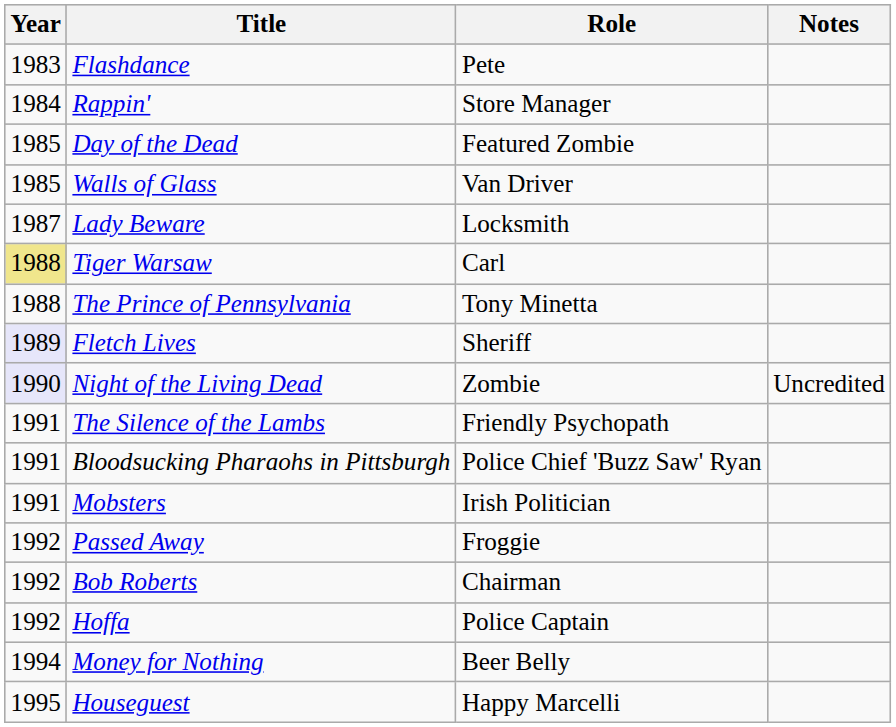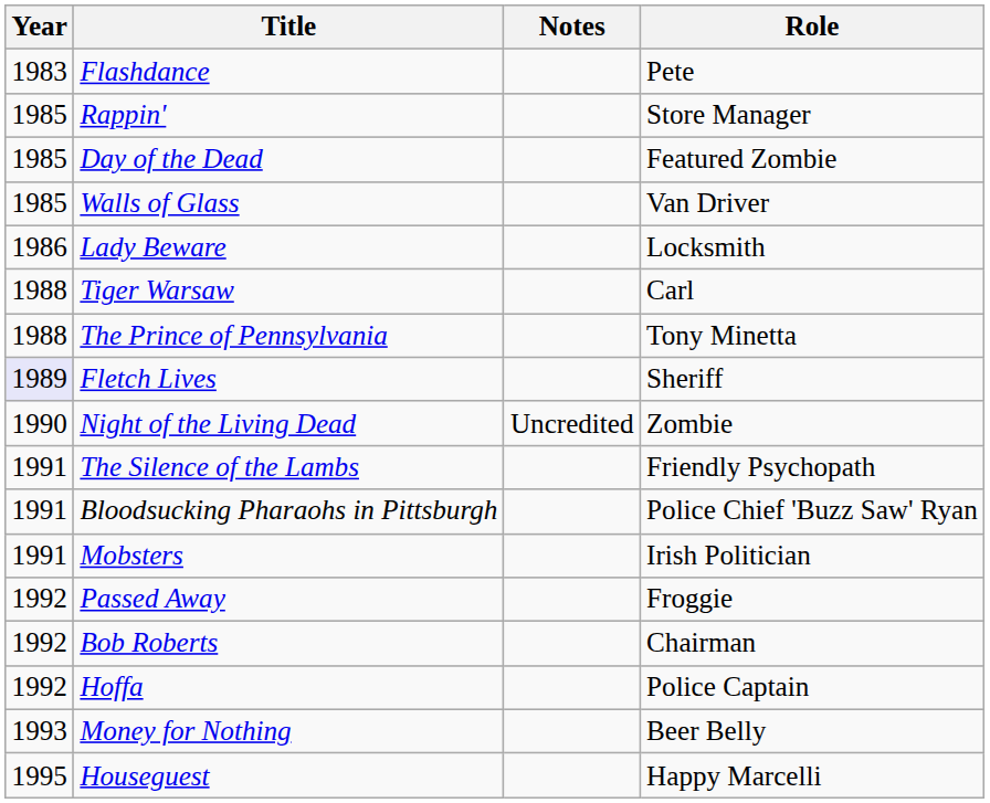 <table class="wikitable">
 <tr>
 <th>Year</th>
 <th>Title</th>
+<th>Notes</th>
 <th>Role</th>
-<th>Notes</th>
 </tr>
 <tr>
 <td>1983</td>
 <td><em><a href='#'>Flashdance</a></em></td>
+<td></td>
 <td>Pete</td>
-<td></td>
 </tr>
 <tr>
-<td>1984</td>
+<td>1985</td>
 <td><em><a href='#'>Rappin'</a></em></td>
+<td></td>
 <td>Store Manager</td>
-<td></td>
 </tr>
 <tr>
 <td>1985</td>
 <td><em><a href='#'>Day of the Dead</a></em></td>
+<td></td>
 <td>Featured Zombie</td>
-<td></td>
 </tr>
 <tr>
 <td>1985</td>
 <td><em><a href='#'>Walls of Glass</a></em></td>
+<td></td>
 <td>Van Driver</td>
-<td></td>
 </tr>
 <tr>
-<td>1987</td>
+<td>1986</td>
 <td><em><a href='#'>Lady Beware</a></em></td>
+<td></td>
 <td>Locksmith</td>
-<td></td>
 </tr>
 <tr>
-<td style="background: khaki;">1988</td>
+<td>1988</td>
 <td><em><a href='#'>Tiger Warsaw</a></em></td>
+<td></td>
 <td>Carl</td>
-<td></td>
 </tr>
 <tr>
 <td>1988</td>
 <td><em><a href='#'>The Prince of Pennsylvania</a></em></td>
+<td></td>
 <td>Tony Minetta</td>
-<td></td>
 </tr>
 <tr>
 <td style="background: lavender;">1989</td>
 <td><em><a href='#'>Fletch Lives</a></em></td>
+<td></td>
 <td>Sheriff</td>
-<td></td>
 </tr>
 <tr>
-<td style="background: lavender;">1990</td>
+<td>1990</td>
 <td><em><a href='#'>Night of the Living Dead</a></em></td>
+<td>Uncredited</td>
 <td>Zombie</td>
-<td>Uncredited</td>
 </tr>
 <tr>
 <td>1991</td>
 <td><em><a href='#'>The Silence of the Lambs</a></em></td>
+<td></td>
 <td>Friendly Psychopath</td>
-<td></td>
 </tr>
 <tr>
 <td>1991</td>
 <td><em>Bloodsucking Pharaohs in Pittsburgh</em></td>
+<td></td>
 <td>Police Chief 'Buzz Saw' Ryan</td>
-<td></td>
 </tr>
 <tr>
 <td>1991</td>
 <td><em><a href='#'>Mobsters</a></em></td>
+<td></td>
 <td>Irish Politician</td>
-<td></td>
 </tr>
 <tr>
 <td>1992</td>
 <td><em><a href='#'>Passed Away</a></em></td>
+<td></td>
 <td>Froggie</td>
-<td></td>
 </tr>
 <tr>
 <td>1992</td>
 <td><em><a href='#'>Bob Roberts</a></em></td>
+<td></td>
 <td>Chairman</td>
-<td></td>
 </tr>
 <tr>
 <td>1992</td>
 <td><em><a href='#'>Hoffa</a></em></td>
+<td></td>
 <td>Police Captain</td>
-<td></td>
 </tr>
 <tr>
-<td>1994</td>
+<td>1993</td>
 <td><em><a href='#'>Money for Nothing</a></em></td>
+<td></td>
 <td>Beer Belly</td>
-<td></td>
 </tr>
 <tr>
 <td>1995</td>
 <td><em><a href='#'>Houseguest</a></em></td>
+<td></td>
 <td>Happy Marcelli</td>
-<td></td>
 </tr>
 </table>
